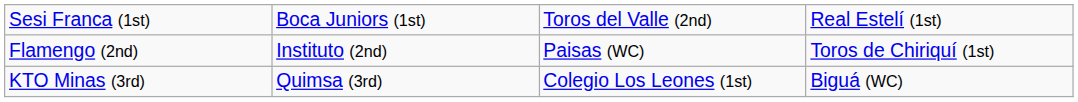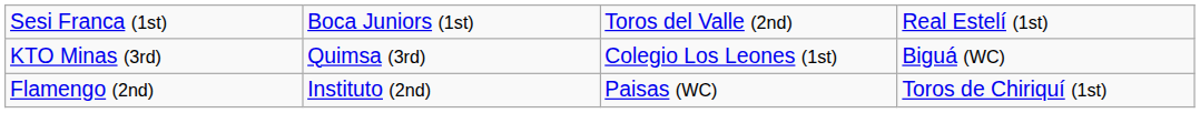 <table class="wikitable" width="100%" style="table-layout:fixed;">
 <tr>
 <td> <a href='#'>Sesi Franca</a> <small>(1st)</small></td>
 <td> <a href='#'>Boca Juniors</a> <small>(1st)</small></td>
 <td> <a href='#'>Toros del Valle</a> <small>(2nd)</small></td>
 <td> <a href='#'>Real Estelí</a> <small>(1st)</small></td>
 </tr>
 <tr>
+<td> <a href='#'>KTO Minas</a> <small>(3rd)</small></td>
+<td> <a href='#'>Quimsa</a> <small>(3rd)</small></td>
+<td> <a href='#'>Colegio Los Leones</a> <small>(1st)</small></td>
+<td> <a href='#'>Biguá</a> <small>(WC)</small></td>
+</tr>
+<tr>
 <td> <a href='#'>Flamengo</a> <small>(2nd)</small></td>
 <td> <a href='#'>Instituto</a> <small>(2nd)</small></td>
 <td> <a href='#'>Paisas</a> <small>(WC)</small></td>
 <td> <a href='#'>Toros de Chiriquí</a> <small>(1st)</small></td>
 </tr>
-<tr>
-<td> <a href='#'>KTO Minas</a> <small>(3rd)</small></td>
-<td> <a href='#'>Quimsa</a> <small>(3rd)</small></td>
-<td> <a href='#'>Colegio Los Leones</a> <small>(1st)</small></td>
-<td> <a href='#'>Biguá</a> <small>(WC)</small></td>
-</tr>
 </table>
